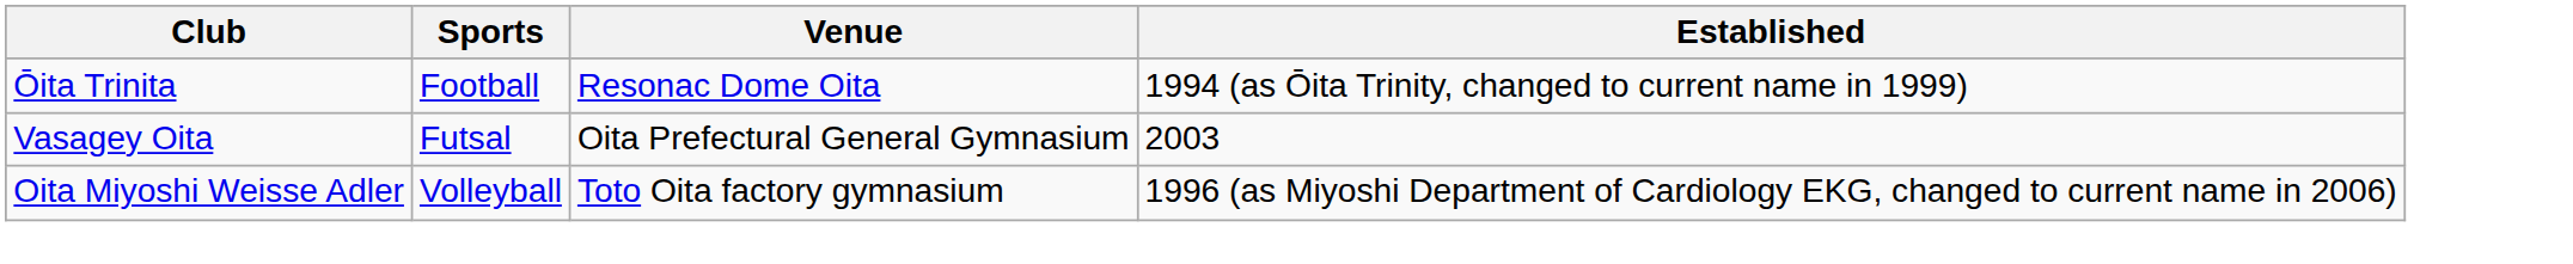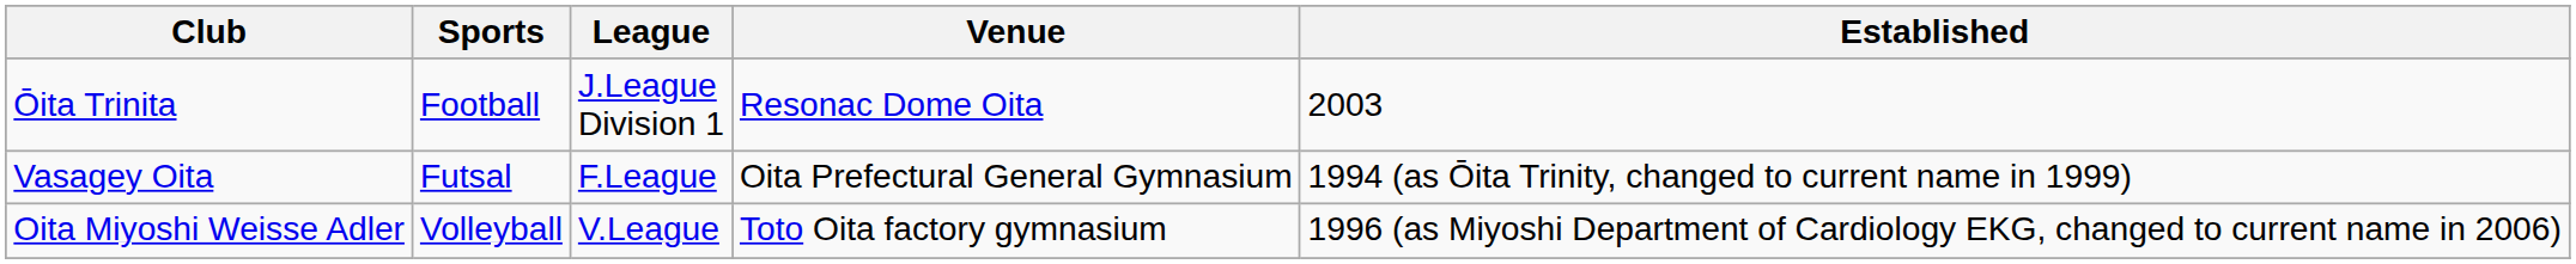 <table class="wikitable">
 <tr>
 <th>Club</th>
 <th>Sports</th>
+<th>League</th>
 <th>Venue</th>
 <th>Established</th>
 </tr>
 <tr>
 <td><a href='#'>Ōita Trinita</a></td>
 <td><a href='#'>Football</a></td>
+<td><a href='#'>J.League</a><br>Division 1</td>
 <td><a href='#'>Resonac Dome Oita</a></td>
-<td>1994 (as Ōita Trinity, changed to current name in 1999)</td>
+<td>2003</td>
 </tr>
 <tr>
 <td><a href='#'>Vasagey Oita</a></td>
 <td><a href='#'>Futsal</a></td>
+<td><a href='#'>F.League</a></td>
 <td>Oita Prefectural General Gymnasium</td>
-<td>2003</td>
+<td>1994 (as Ōita Trinity, changed to current name in 1999)</td>
 </tr>
 <tr>
 <td><a href='#'>Oita Miyoshi Weisse Adler</a></td>
 <td><a href='#'>Volleyball</a></td>
+<td><a href='#'>V.League</a></td>
 <td><a href='#'>Toto</a> Oita factory gymnasium</td>
 <td>1996 (as Miyoshi Department of Cardiology EKG, changed to current name in 2006)</td>
 </tr>
 </table>
